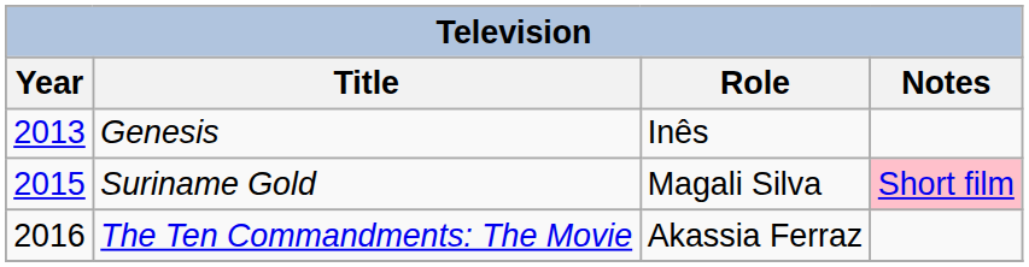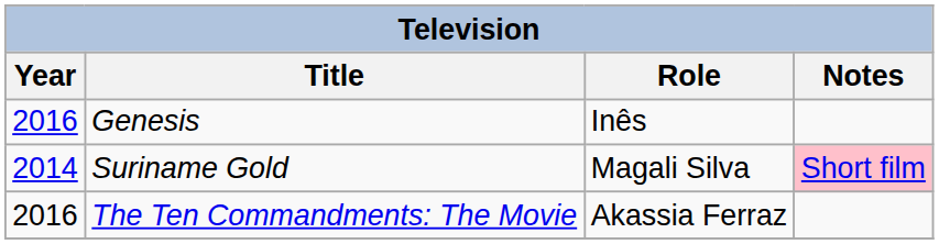 <table class="wikitable" style="font-size: 90%;">
 <tr>
 <th colspan="5" style="background: LightSteelBlue;">Television</th>
 </tr>
 <tr>
 <th>Year</th>
 <th>Title</th>
 <th>Role</th>
 <th>Notes</th>
 </tr>
 <tr>
-<td><a href='#'>2013</a></td>
+<td><a href='#'>2016</a></td>
 <td><em>Genesis</em></td>
 <td>Inês</td>
 <td></td>
 </tr>
 <tr>
-<td><a href='#'>2015</a></td>
+<td><a href='#'>2014</a></td>
 <td><em>Suriname Gold</em></td>
 <td>Magali Silva</td>
 <td style="background: pink;"><a href='#'>Short film</a></td>
 </tr>
 <tr>
 <td>2016</td>
 <td><em><a href='#'>The Ten Commandments: The Movie</a></em></td>
 <td>Akassia Ferraz</td>
 <td></td>
 </tr>
 <tr>
 </tr>
 </table>
